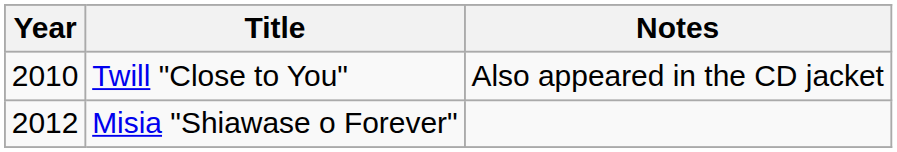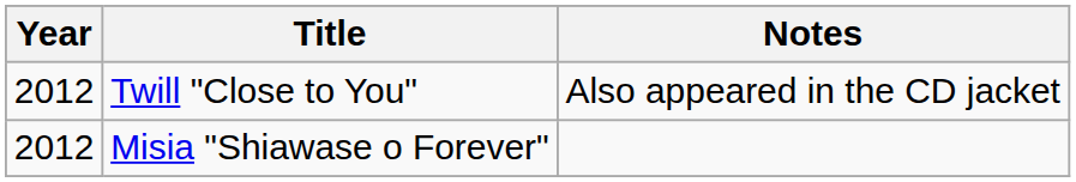 <table class="wikitable">
 <tr>
 <th>Year</th>
 <th>Title</th>
 <th>Notes</th>
 </tr>
 <tr>
-<td>2010</td>
+<td>2012</td>
 <td><a href='#'>Twill</a> "Close to You"</td>
 <td>Also appeared in the CD jacket</td>
 </tr>
 <tr>
 <td>2012</td>
 <td><a href='#'>Misia</a> "Shiawase o Forever"</td>
 <td></td>
 </tr>
 </table>
